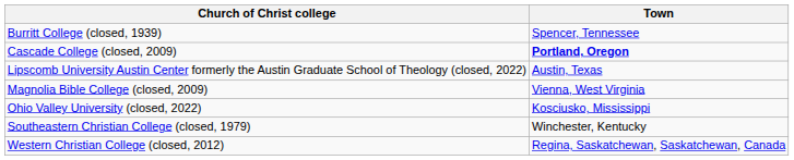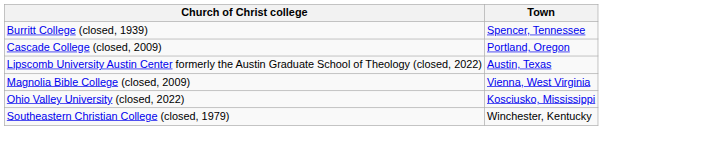 <table class="wikitable">
 <tr>
 <th>Church of Christ college</th>
 <th>Town</th>
 </tr>
 <tr>
 <td><a href='#'>Burritt College</a> (closed, 1939)</td>
 <td><a href='#'>Spencer, Tennessee</a></td>
 </tr>
 <tr>
 <td><a href='#'>Cascade College</a> (closed, 2009)</td>
-<td><strong><a href='#'>Portland, Oregon</a></strong></td>
+<td><a href='#'>Portland, Oregon</a></td>
 </tr>
 <tr>
 <td><a href='#'>Lipscomb University Austin Center</a> formerly the Austin Graduate School of Theology (closed, 2022)</td>
 <td><a href='#'>Austin, Texas</a></td>
 </tr>
 <tr>
 <td><a href='#'>Magnolia Bible College</a> (closed, 2009)</td>
 <td><a href='#'>Vienna, West Virginia</a></td>
 </tr>
 <tr>
 <td><a href='#'>Ohio Valley University</a> (closed, 2022)</td>
 <td><a href='#'>Kosciusko, Mississippi</a></td>
 </tr>
 <tr>
 <td><a href='#'>Southeastern Christian College</a> (closed, 1979)</td>
 <td>Winchester, Kentucky</td>
 </tr>
-<tr>
-<td><a href='#'>Western Christian College</a> (closed, 2012)</td>
-<td><a href='#'>Regina, Saskatchewan</a>, <a href='#'>Saskatchewan</a>, <a href='#'>Canada</a></td>
-</tr>
 </table>
